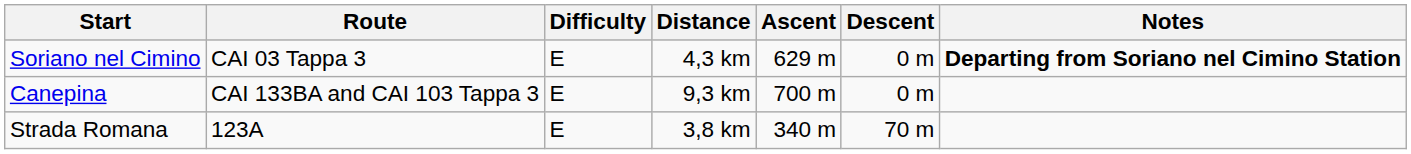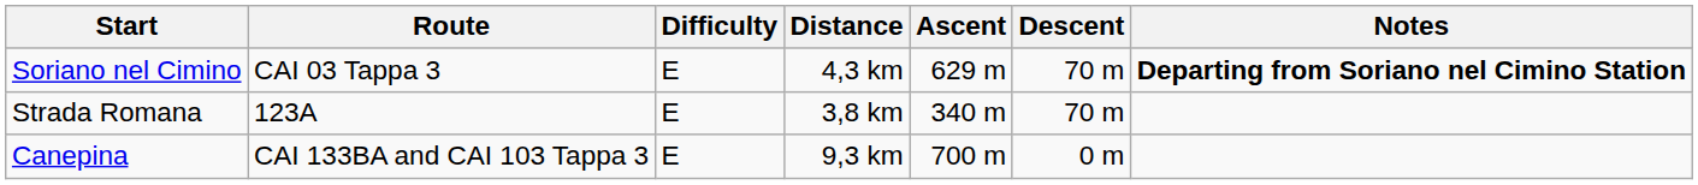 <table class="wikitable sortable">
 <tr>
 <th>Start</th>
 <th>Route</th>
 <th>Difficulty</th>
 <th>Distance</th>
 <th>Ascent</th>
 <th>Descent</th>
 <th>Notes</th>
 </tr>
 <tr>
 <td><a href='#'>Soriano nel Cimino</a></td>
 <td>CAI 03 Tappa 3</td>
 <td>E</td>
 <td style="text-align:right;">4,3 km</td>
 <td style="text-align:right;">629 m</td>
-<td style="text-align:right;">0 m</td>
+<td style="text-align:right;">70 m</td>
 <td><strong>Departing from Soriano nel Cimino Station</strong></td>
+</tr>
+<tr>
+<td>Strada Romana</td>
+<td>123A</td>
+<td>E</td>
+<td style="text-align:right;">3,8 km</td>
+<td style="text-align:right;">340 m</td>
+<td style="text-align:right;">70 m</td>
+<td></td>
 </tr>
 <tr>
 <td><a href='#'>Canepina</a></td>
 <td>CAI 133BA and CAI 103 Tappa 3</td>
 <td>E</td>
 <td style="text-align:right;">9,3 km</td>
 <td style="text-align:right;">700 m</td>
 <td style="text-align:right;">0 m</td>
 <td></td>
 </tr>
-<tr>
-<td>Strada Romana</td>
-<td>123A</td>
-<td>E</td>
-<td style="text-align:right;">3,8 km</td>
-<td style="text-align:right;">340 m</td>
-<td style="text-align:right;">70 m</td>
-<td></td>
-</tr>
 </table>
